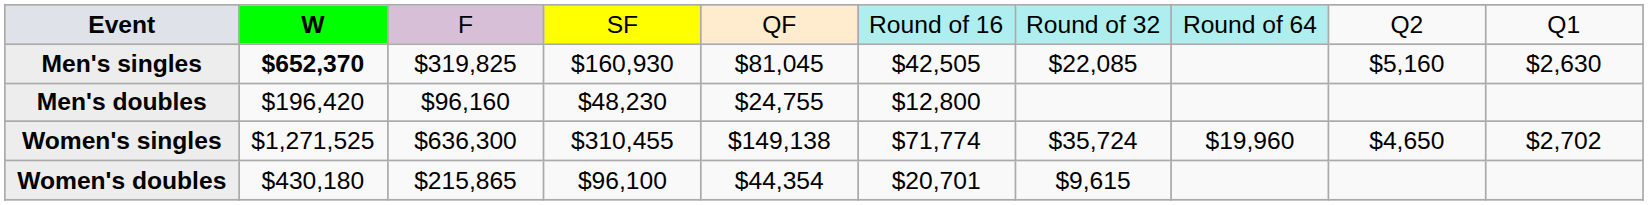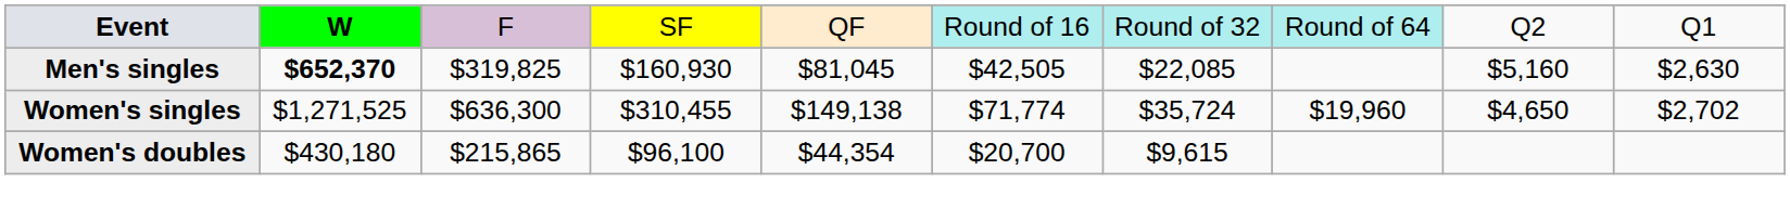 <table class=wikitable style=font-size:90%;text-align:center>
 <tr>
 <td width=130 bgcolor=dfe2e9><strong>Event</strong></td>
 <td width=80 bgcolor=lime><strong>W</strong></td>
 <td width=85 bgcolor=thistle>F</td>
 <td width=85 bgcolor=ffff00>SF</td>
 <td width=85 bgcolor=ffebcd>QF</td>
 <td width=85 bgcolor=afeeee>Round of 16</td>
 <td width=85 bgcolor=afeeee>Round of 32</td>
 <td width=85 bgcolor=afeeee>Round of 64</td>
 <td width=85>Q2</td>
 <td width=85>Q1</td>
 </tr>
 <tr>
 <th style=background:#ededed>Men's singles</th>
 <td><strong>$652,370</strong></td>
 <td>$319,825</td>
 <td>$160,930</td>
 <td>$81,045</td>
 <td>$42,505</td>
 <td>$22,085</td>
 <td></td>
 <td>$5,160</td>
 <td>$2,630</td>
 </tr>
 <tr>
-<th style=background:#ededed>Men's doubles</th>
-<td>$196,420</td>
-<td>$96,160</td>
-<td>$48,230</td>
-<td>$24,755</td>
-<td>$12,800</td>
-<td></td>
-<td></td>
-<td></td>
-<td></td>
-</tr>
-<tr>
 <th style=background:#ededed>Women's singles</th>
 <td>$1,271,525</td>
 <td>$636,300</td>
 <td>$310,455</td>
 <td>$149,138</td>
 <td>$71,774</td>
 <td>$35,724</td>
 <td>$19,960</td>
 <td>$4,650</td>
 <td>$2,702</td>
 </tr>
 <tr>
 <th style=background:#ededed>Women's doubles</th>
 <td>$430,180</td>
 <td>$215,865</td>
 <td>$96,100</td>
 <td>$44,354</td>
-<td>$20,701</td>
+<td>$20,700</td>
 <td>$9,615</td>
 <td></td>
 <td></td>
 <td></td>
 </tr>
 </table>
